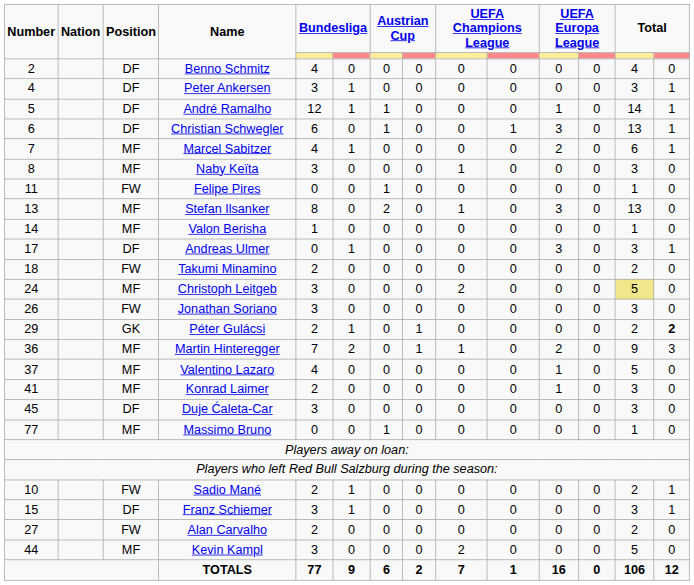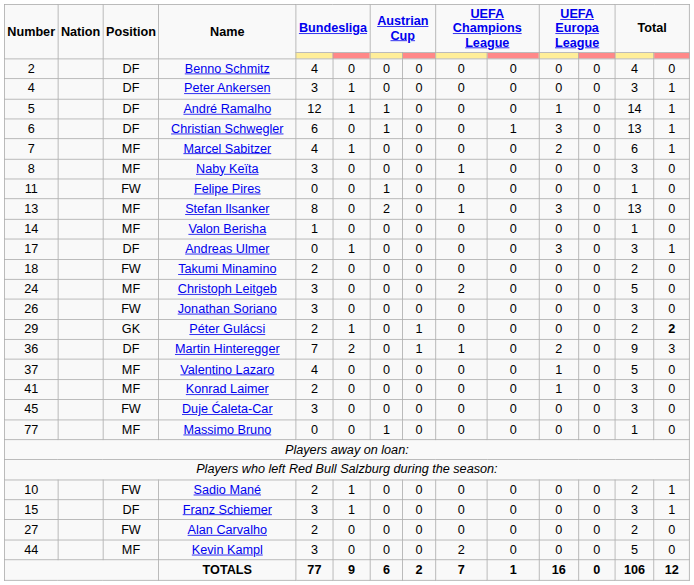 <table class="wikitable" style="text-align:center;">
 <tr>
 <td rowspan="2"  style="width:5%; text-align:center;"><strong>Number</strong></td>
 <td rowspan="2"  style="width:5%; text-align:center;"><strong>Nation</strong></td>
 <td rowspan="2"  style="width:5%; text-align:center;"><strong>Position</strong></td>
 <td rowspan="2"  style="width:20%; text-align:center;"><strong>Name</strong></td>
 <td colspan="2" style="text-align:center;"><strong><a href='#'>Bundesliga</a></strong></td>
 <td colspan="2" style="text-align:center;"><strong><a href='#'>Austrian Cup</a></strong></td>
 <td colspan="2" style="text-align:center;"><strong><a href='#'>UEFA Champions League</a></strong></td>
 <td colspan="2" style="text-align:center;"><strong><a href='#'>UEFA Europa League</a></strong></td>
 <td colspan="2" style="text-align:center;"><strong>Total</strong></td>
 </tr>
 <tr>
 <th style="width:40px; background:#fe9;"></th>
 <th style="width:40px; background:#ff8888;"></th>
 <th style="width:40px; background:#fe9;"></th>
 <th style="width:40px; background:#ff8888;"></th>
 <th style="width:80px; background:#fe9;"></th>
 <th style="width:80px; background:#ff8888;"></th>
 <th style="width:60px; background:#fe9;"></th>
 <th style="width:60px; background:#ff8888;"></th>
 <th style="width:60px; background:#fe9;"></th>
 <th style="width:60px; background:#ff8888;"></th>
 </tr>
 <tr>
 <td>2</td>
 <td></td>
 <td>DF</td>
 <td><a href='#'>Benno Schmitz</a></td>
 <td>4</td>
 <td>0</td>
 <td>0</td>
 <td>0</td>
 <td>0</td>
 <td>0</td>
 <td>0</td>
 <td>0</td>
 <td>4</td>
 <td>0</td>
 </tr>
 <tr>
 <td>4</td>
 <td></td>
 <td>DF</td>
 <td><a href='#'>Peter Ankersen</a></td>
 <td>3</td>
 <td>1</td>
 <td>0</td>
 <td>0</td>
 <td>0</td>
 <td>0</td>
 <td>0</td>
 <td>0</td>
 <td>3</td>
 <td>1</td>
 </tr>
 <tr>
 <td>5</td>
 <td></td>
 <td>DF</td>
 <td><a href='#'>André Ramalho</a></td>
 <td>12</td>
 <td>1</td>
 <td>1</td>
 <td>0</td>
 <td>0</td>
 <td>0</td>
 <td>1</td>
 <td>0</td>
 <td>14</td>
 <td>1</td>
 </tr>
 <tr>
 <td>6</td>
 <td></td>
 <td>DF</td>
 <td><a href='#'>Christian Schwegler</a></td>
 <td>6</td>
 <td>0</td>
 <td>1</td>
 <td>0</td>
 <td>0</td>
 <td>1</td>
 <td>3</td>
 <td>0</td>
 <td>13</td>
 <td>1</td>
 </tr>
 <tr>
 <td>7</td>
 <td></td>
 <td>MF</td>
 <td><a href='#'>Marcel Sabitzer</a></td>
 <td>4</td>
 <td>1</td>
 <td>0</td>
 <td>0</td>
 <td>0</td>
 <td>0</td>
 <td>2</td>
 <td>0</td>
 <td>6</td>
 <td>1</td>
 </tr>
 <tr>
 <td>8</td>
 <td></td>
 <td>MF</td>
 <td><a href='#'>Naby Keïta</a></td>
 <td>3</td>
 <td>0</td>
 <td>0</td>
 <td>0</td>
 <td>1</td>
 <td>0</td>
 <td>0</td>
 <td>0</td>
 <td>3</td>
 <td>0</td>
 </tr>
 <tr>
 <td>11</td>
 <td></td>
 <td>FW</td>
 <td><a href='#'>Felipe Pires</a></td>
 <td>0</td>
 <td>0</td>
 <td>1</td>
 <td>0</td>
 <td>0</td>
 <td>0</td>
 <td>0</td>
 <td>0</td>
 <td>1</td>
 <td>0</td>
 </tr>
 <tr>
 <td>13</td>
 <td></td>
 <td>MF</td>
 <td><a href='#'>Stefan Ilsanker</a></td>
 <td>8</td>
 <td>0</td>
 <td>2</td>
 <td>0</td>
 <td>1</td>
 <td>0</td>
 <td>3</td>
 <td>0</td>
 <td>13</td>
 <td>0</td>
 </tr>
 <tr>
 <td>14</td>
 <td></td>
 <td>MF</td>
 <td><a href='#'>Valon Berisha</a></td>
 <td>1</td>
 <td>0</td>
 <td>0</td>
 <td>0</td>
 <td>0</td>
 <td>0</td>
 <td>0</td>
 <td>0</td>
 <td>1</td>
 <td>0</td>
 </tr>
 <tr>
 <td>17</td>
 <td></td>
 <td>DF</td>
 <td><a href='#'>Andreas Ulmer</a></td>
 <td>0</td>
 <td>1</td>
 <td>0</td>
 <td>0</td>
 <td>0</td>
 <td>0</td>
 <td>3</td>
 <td>0</td>
 <td>3</td>
 <td>1</td>
 </tr>
 <tr>
 <td>18</td>
 <td></td>
 <td>FW</td>
 <td><a href='#'>Takumi Minamino</a></td>
 <td>2</td>
 <td>0</td>
 <td>0</td>
 <td>0</td>
 <td>0</td>
 <td>0</td>
 <td>0</td>
 <td>0</td>
 <td>2</td>
 <td>0</td>
 </tr>
 <tr>
 <td>24</td>
 <td></td>
 <td>MF</td>
 <td><a href='#'>Christoph Leitgeb</a></td>
 <td>3</td>
 <td>0</td>
 <td>0</td>
 <td>0</td>
 <td>2</td>
 <td>0</td>
 <td>0</td>
 <td>0</td>
-<td style="background: khaki;">5</td>
+<td>5</td>
 <td>0</td>
 </tr>
 <tr>
 <td>26</td>
 <td></td>
 <td>FW</td>
 <td><a href='#'>Jonathan Soriano</a></td>
 <td>3</td>
 <td>0</td>
 <td>0</td>
 <td>0</td>
 <td>0</td>
 <td>0</td>
 <td>0</td>
 <td>0</td>
 <td>3</td>
 <td>0</td>
 </tr>
 <tr>
 <td>29</td>
 <td></td>
 <td>GK</td>
 <td><a href='#'>Péter Gulácsi</a></td>
 <td>2</td>
 <td>1</td>
 <td>0</td>
 <td>1</td>
 <td>0</td>
 <td>0</td>
 <td>0</td>
 <td>0</td>
 <td>2</td>
 <td><strong>2</strong></td>
 </tr>
 <tr>
 <td>36</td>
 <td></td>
-<td>MF</td>
+<td>DF</td>
 <td><a href='#'>Martin Hinteregger</a></td>
 <td>7</td>
 <td>2</td>
 <td>0</td>
 <td>1</td>
 <td>1</td>
 <td>0</td>
 <td>2</td>
 <td>0</td>
 <td>9</td>
 <td>3</td>
 </tr>
 <tr>
 <td>37</td>
 <td></td>
 <td>MF</td>
 <td><a href='#'>Valentino Lazaro</a></td>
 <td>4</td>
 <td>0</td>
 <td>0</td>
 <td>0</td>
 <td>0</td>
 <td>0</td>
 <td>1</td>
 <td>0</td>
 <td>5</td>
 <td>0</td>
 </tr>
 <tr>
 <td>41</td>
 <td></td>
 <td>MF</td>
 <td><a href='#'>Konrad Laimer</a></td>
 <td>2</td>
 <td>0</td>
 <td>0</td>
 <td>0</td>
 <td>0</td>
 <td>0</td>
 <td>1</td>
 <td>0</td>
 <td>3</td>
 <td>0</td>
 </tr>
 <tr>
 <td>45</td>
 <td></td>
-<td>DF</td>
+<td>FW</td>
 <td><a href='#'>Duje Ćaleta-Car</a></td>
 <td>3</td>
 <td>0</td>
 <td>0</td>
 <td>0</td>
 <td>0</td>
 <td>0</td>
 <td>0</td>
 <td>0</td>
 <td>3</td>
 <td>0</td>
 </tr>
 <tr>
 <td>77</td>
 <td></td>
 <td>MF</td>
 <td><a href='#'>Massimo Bruno</a></td>
 <td>0</td>
 <td>0</td>
 <td>1</td>
 <td>0</td>
 <td>0</td>
 <td>0</td>
 <td>0</td>
 <td>0</td>
 <td>1</td>
 <td>0</td>
 </tr>
 <tr>
 <td colspan="14"><em>Players away on loan:</em></td>
 </tr>
 <tr>
 <td colspan="14"><em>Players who left Red Bull Salzburg during the season:</em></td>
 </tr>
 <tr>
 <td>10</td>
 <td></td>
 <td>FW</td>
 <td><a href='#'>Sadio Mané</a></td>
 <td>2</td>
 <td>1</td>
 <td>0</td>
 <td>0</td>
 <td>0</td>
 <td>0</td>
 <td>0</td>
 <td>0</td>
 <td>2</td>
 <td>1</td>
 </tr>
 <tr>
 <td>15</td>
 <td></td>
 <td>DF</td>
 <td><a href='#'>Franz Schiemer</a></td>
 <td>3</td>
 <td>1</td>
 <td>0</td>
 <td>0</td>
 <td>0</td>
 <td>0</td>
 <td>0</td>
 <td>0</td>
 <td>3</td>
 <td>1</td>
 </tr>
 <tr>
 <td>27</td>
 <td></td>
 <td>FW</td>
 <td><a href='#'>Alan Carvalho</a></td>
 <td>2</td>
 <td>0</td>
 <td>0</td>
 <td>0</td>
 <td>0</td>
 <td>0</td>
 <td>0</td>
 <td>0</td>
 <td>2</td>
 <td>0</td>
 </tr>
 <tr>
 <td>44</td>
 <td></td>
 <td>MF</td>
 <td><a href='#'>Kevin Kampl</a></td>
 <td>3</td>
 <td>0</td>
 <td>0</td>
 <td>0</td>
 <td>2</td>
 <td>0</td>
 <td>0</td>
 <td>0</td>
 <td>5</td>
 <td>0</td>
 </tr>
 <tr>
 <td colspan="3"></td>
 <td><strong>TOTALS</strong></td>
 <td><strong>77</strong></td>
 <td><strong>9</strong></td>
 <td><strong>6</strong></td>
 <td><strong>2</strong></td>
 <td><strong>7</strong></td>
 <td><strong>1</strong></td>
 <td><strong>16</strong></td>
 <td><strong>0</strong></td>
 <td><strong>106</strong></td>
 <td><strong>12</strong></td>
 </tr>
 </table>
